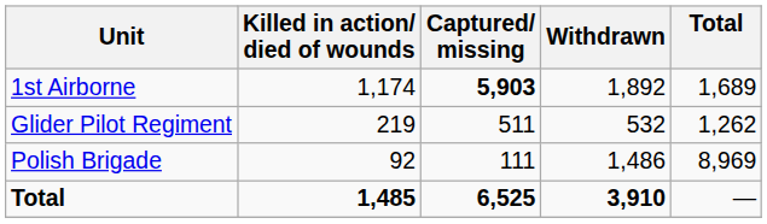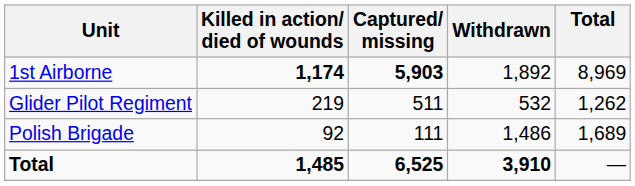 <table align="left" class="wikitable">
 <tr>
 <th>Unit</th>
 <th>Killed in action/<br>died of wounds</th>
 <th>Captured/<br>missing</th>
 <th>Withdrawn</th>
 <th>  Total  <br> </th>
 </tr>
 <tr>
 <td align="left"><a href='#'>1st Airborne</a></td>
-<td align="right">1,174</td>
+<td align="right"><strong>1,174</strong></td>
 <td align="right"><strong>5,903</strong></td>
 <td align="right">1,892</td>
-<td align="right">1,689</td>
+<td align="right">8,969</td>
 </tr>
 <tr>
 <td align="left"><a href='#'>Glider Pilot Regiment</a></td>
 <td align="right">219</td>
 <td align="right">511</td>
 <td align="right">532</td>
 <td align="right">1,262</td>
 </tr>
 <tr>
 <td align="left"><a href='#'>Polish Brigade</a></td>
 <td align="right">92</td>
 <td align="right">111</td>
 <td align="right">1,486</td>
-<td align="right">8,969</td>
+<td align="right">1,689</td>
 </tr>
 <tr>
 <td align="left"><strong>Total</strong></td>
 <td align="right"><strong>1,485</strong></td>
 <td align="right"><strong>6,525</strong></td>
 <td align="right"><strong>3,910</strong></td>
 <td align="right">—</td>
 </tr>
 <tr>
 </tr>
 </table>
